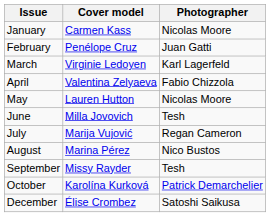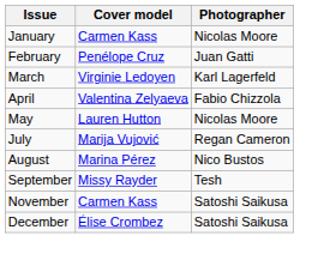 <table class="wikitable">
 <tr>
 <th>Issue</th>
 <th>Cover model</th>
 <th>Photographer</th>
 </tr>
 <tr>
 <td>January</td>
 <td><a href='#'>Carmen Kass</a></td>
 <td>Nicolas Moore</td>
 </tr>
 <tr>
 <td>February</td>
 <td><a href='#'>Penélope Cruz</a></td>
 <td>Juan Gatti</td>
 </tr>
 <tr>
 <td>March</td>
 <td><a href='#'>Virginie Ledoyen</a></td>
 <td>Karl Lagerfeld</td>
 </tr>
 <tr>
 <td>April</td>
 <td><a href='#'>Valentina Zelyaeva</a></td>
 <td>Fabio Chizzola</td>
 </tr>
 <tr>
 <td>May</td>
 <td><a href='#'>Lauren Hutton</a></td>
 <td>Nicolas Moore</td>
 </tr>
 <tr>
-<td>June</td>
-<td><a href='#'>Milla Jovovich</a></td>
-<td>Tesh</td>
-</tr>
-<tr>
 <td>July</td>
 <td><a href='#'>Marija Vujović</a></td>
 <td>Regan Cameron</td>
 </tr>
 <tr>
 <td>August</td>
 <td><a href='#'>Marina Pérez</a></td>
 <td>Nico Bustos</td>
 </tr>
 <tr>
 <td>September</td>
 <td><a href='#'>Missy Rayder</a></td>
 <td>Tesh</td>
 </tr>
 <tr>
-<td>October</td>
-<td><a href='#'>Karolína Kurková</a></td>
-<td><a href='#'>Patrick Demarchelier</a></td>
+<td>November</td>
+<td><a href='#'>Carmen Kass</a></td>
+<td>Satoshi Saikusa</td>
 </tr>
 <tr>
 <td>December</td>
 <td><a href='#'>Élise Crombez</a></td>
 <td>Satoshi Saikusa</td>
 </tr>
 </table>
